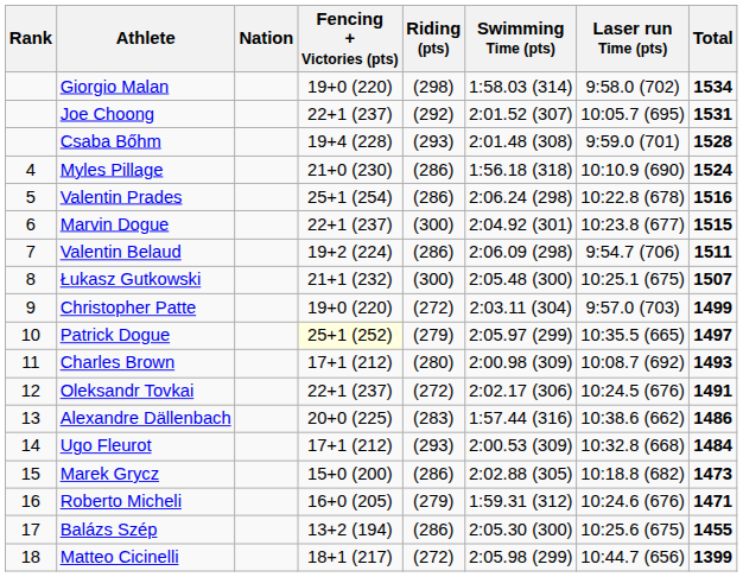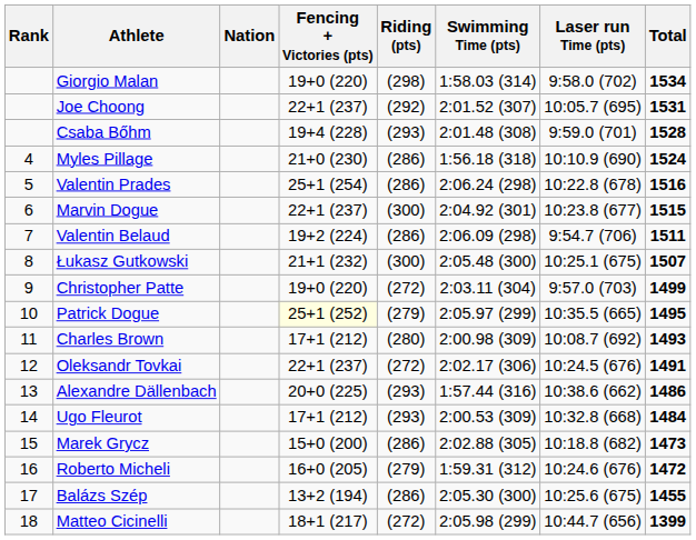 <table style="text-align:center" class="wikitable sortable">
 <tr>
 <th>Rank</th>
 <th>Athlete</th>
 <th>Nation</th>
 <th>Fencing<br>+<br><small>Victories (pts)</small></th>
 <th>Riding<br><small>(pts)</small></th>
 <th>Swimming<br><small>Time (pts)</small></th>
 <th>Laser run<br><small>Time (pts)</small></th>
 <th>Total</th>
 </tr>
 <tr>
 <td></td>
 <td align=left><a href='#'>Giorgio Malan</a></td>
 <td align=left></td>
 <td>19+0 (220)</td>
 <td>(298)</td>
 <td>1:58.03 (314)</td>
 <td>9:58.0 (702)</td>
 <td><strong>1534</strong></td>
 </tr>
 <tr>
 <td></td>
 <td align=left><a href='#'>Joe Choong</a></td>
 <td align=left></td>
 <td>22+1 (237)</td>
 <td>(292)</td>
 <td>2:01.52 (307)</td>
 <td>10:05.7 (695)</td>
 <td><strong>1531</strong></td>
 </tr>
 <tr>
 <td></td>
 <td align=left><a href='#'>Csaba Bőhm</a></td>
 <td align=left></td>
 <td>19+4 (228)</td>
 <td>(293)</td>
 <td>2:01.48 (308)</td>
 <td>9:59.0 (701)</td>
 <td><strong>1528</strong></td>
 </tr>
 <tr>
 <td>4</td>
 <td align=left><a href='#'>Myles Pillage</a></td>
 <td align=left></td>
 <td>21+0 (230)</td>
 <td>(286)</td>
 <td>1:56.18 (318)</td>
 <td>10:10.9 (690)</td>
 <td><strong>1524</strong></td>
 </tr>
 <tr>
 <td>5</td>
 <td align=left><a href='#'>Valentin Prades</a></td>
 <td align=left></td>
 <td>25+1 (254)</td>
 <td>(286)</td>
 <td>2:06.24 (298)</td>
 <td>10:22.8 (678)</td>
 <td><strong>1516</strong></td>
 </tr>
 <tr>
 <td>6</td>
 <td align=left><a href='#'>Marvin Dogue</a></td>
 <td align=left></td>
 <td>22+1 (237)</td>
 <td>(300)</td>
 <td>2:04.92 (301)</td>
 <td>10:23.8 (677)</td>
 <td><strong>1515</strong></td>
 </tr>
 <tr>
 <td>7</td>
 <td align=left><a href='#'>Valentin Belaud</a></td>
 <td align=left></td>
 <td>19+2 (224)</td>
 <td>(286)</td>
 <td>2:06.09 (298)</td>
 <td>9:54.7 (706)</td>
 <td><strong>1511</strong></td>
 </tr>
 <tr>
 <td>8</td>
 <td align=left><a href='#'>Łukasz Gutkowski</a></td>
 <td align=left></td>
 <td>21+1 (232)</td>
 <td>(300)</td>
 <td>2:05.48 (300)</td>
 <td>10:25.1 (675)</td>
 <td><strong>1507</strong></td>
 </tr>
 <tr>
 <td>9</td>
 <td align=left><a href='#'>Christopher Patte</a></td>
 <td align=left></td>
 <td>19+0 (220)</td>
 <td>(272)</td>
 <td>2:03.11 (304)</td>
 <td>9:57.0 (703)</td>
 <td><strong>1499</strong></td>
 </tr>
 <tr>
 <td>10</td>
 <td align=left><a href='#'>Patrick Dogue</a></td>
 <td align=left></td>
 <td style="background: lightyellow;">25+1 (252)</td>
 <td>(279)</td>
 <td>2:05.97 (299)</td>
 <td>10:35.5 (665)</td>
-<td><strong>1497</strong></td>
+<td><strong>1495</strong></td>
 </tr>
 <tr>
 <td>11</td>
 <td align=left><a href='#'>Charles Brown</a></td>
 <td align=left></td>
 <td>17+1 (212)</td>
 <td>(280)</td>
 <td>2:00.98 (309)</td>
 <td>10:08.7 (692)</td>
 <td><strong>1493</strong></td>
 </tr>
 <tr>
 <td>12</td>
 <td align=left><a href='#'>Oleksandr Tovkai</a></td>
 <td align=left></td>
 <td>22+1 (237)</td>
 <td>(272)</td>
 <td>2:02.17 (306)</td>
 <td>10:24.5 (676)</td>
 <td><strong>1491</strong></td>
 </tr>
 <tr>
 <td>13</td>
 <td align=left><a href='#'>Alexandre Dällenbach</a></td>
 <td align=left></td>
 <td>20+0 (225)</td>
-<td>(283)</td>
+<td>(293)</td>
 <td>1:57.44 (316)</td>
 <td>10:38.6 (662)</td>
 <td><strong>1486</strong></td>
 </tr>
 <tr>
 <td>14</td>
 <td align=left><a href='#'>Ugo Fleurot</a></td>
 <td align=left></td>
 <td>17+1 (212)</td>
 <td>(293)</td>
 <td>2:00.53 (309)</td>
 <td>10:32.8 (668)</td>
 <td><strong>1484</strong></td>
 </tr>
 <tr>
 <td>15</td>
 <td align=left><a href='#'>Marek Grycz</a></td>
 <td align=left></td>
 <td>15+0 (200)</td>
 <td>(286)</td>
 <td>2:02.88 (305)</td>
 <td>10:18.8 (682)</td>
 <td><strong>1473</strong></td>
 </tr>
 <tr>
 <td>16</td>
 <td align=left><a href='#'>Roberto Micheli</a></td>
 <td align=left></td>
 <td>16+0 (205)</td>
 <td>(279)</td>
 <td>1:59.31 (312)</td>
 <td>10:24.6 (676)</td>
-<td><strong>1471</strong></td>
+<td><strong>1472</strong></td>
 </tr>
 <tr>
 <td>17</td>
 <td align=left><a href='#'>Balázs Szép</a></td>
 <td align=left></td>
 <td>13+2 (194)</td>
 <td>(286)</td>
 <td>2:05.30 (300)</td>
 <td>10:25.6 (675)</td>
 <td><strong>1455</strong></td>
 </tr>
 <tr>
 <td>18</td>
 <td align=left><a href='#'>Matteo Cicinelli</a></td>
 <td align=left></td>
 <td>18+1 (217)</td>
 <td>(272)</td>
 <td>2:05.98 (299)</td>
 <td>10:44.7 (656)</td>
 <td><strong>1399</strong></td>
 </tr>
 </table>
